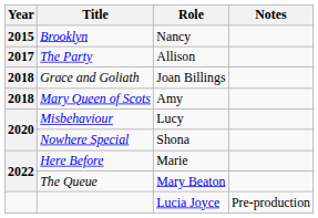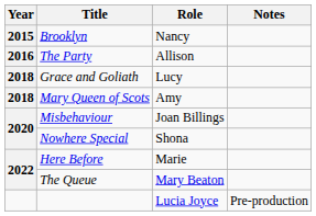 <table class="wikitable plainrowheaders">
 <tr>
 <th scope="col">Year</th>
 <th scope="col">Title</th>
 <th scope="col">Role</th>
 <th class="unsortable" scope="col">Notes</th>
 </tr>
 <tr>
 <th scope="row">2015</th>
 <td><a href='#'><em>Brooklyn</em></a></td>
 <td>Nancy</td>
 <td></td>
 </tr>
 <tr>
-<th scope="row">2017</th>
+<th scope="row">2016</th>
 <td><a href='#'><em>The Party</em></a></td>
 <td>Allison</td>
 <td></td>
 </tr>
 <tr>
 <th scope="row">2018</th>
 <td><em>Grace and Goliath</em></td>
-<td>Joan Billings</td>
+<td>Lucy</td>
 <td></td>
 </tr>
 <tr>
 <th scope="row">2018</th>
 <td><a href='#'><em>Mary Queen of Scots</em></a></td>
 <td>Amy</td>
 <td></td>
 </tr>
 <tr>
 <th rowspan="2" scope="row">2020</th>
 <td><a href='#'><em>Misbehaviour</em></a></td>
-<td>Lucy</td>
+<td>Joan Billings</td>
 <td></td>
 </tr>
 <tr>
 <td><em><a href='#'>Nowhere Special</a></em></td>
 <td>Shona</td>
 <td></td>
 </tr>
 <tr>
 <th scope="row" rowspan="2">2022</th>
 <td><em><a href='#'>Here Before</a></em></td>
 <td>Marie</td>
 <td></td>
 </tr>
 <tr>
 <td><em>The Queue</em></td>
 <td><a href='#'>Mary Beaton</a></td>
 <td></td>
 </tr>
 <tr>
 <td></td>
 <td></td>
 <td><a href='#'>Lucia Joyce</a></td>
 <td>Pre-production</td>
 </tr>
 </table>
